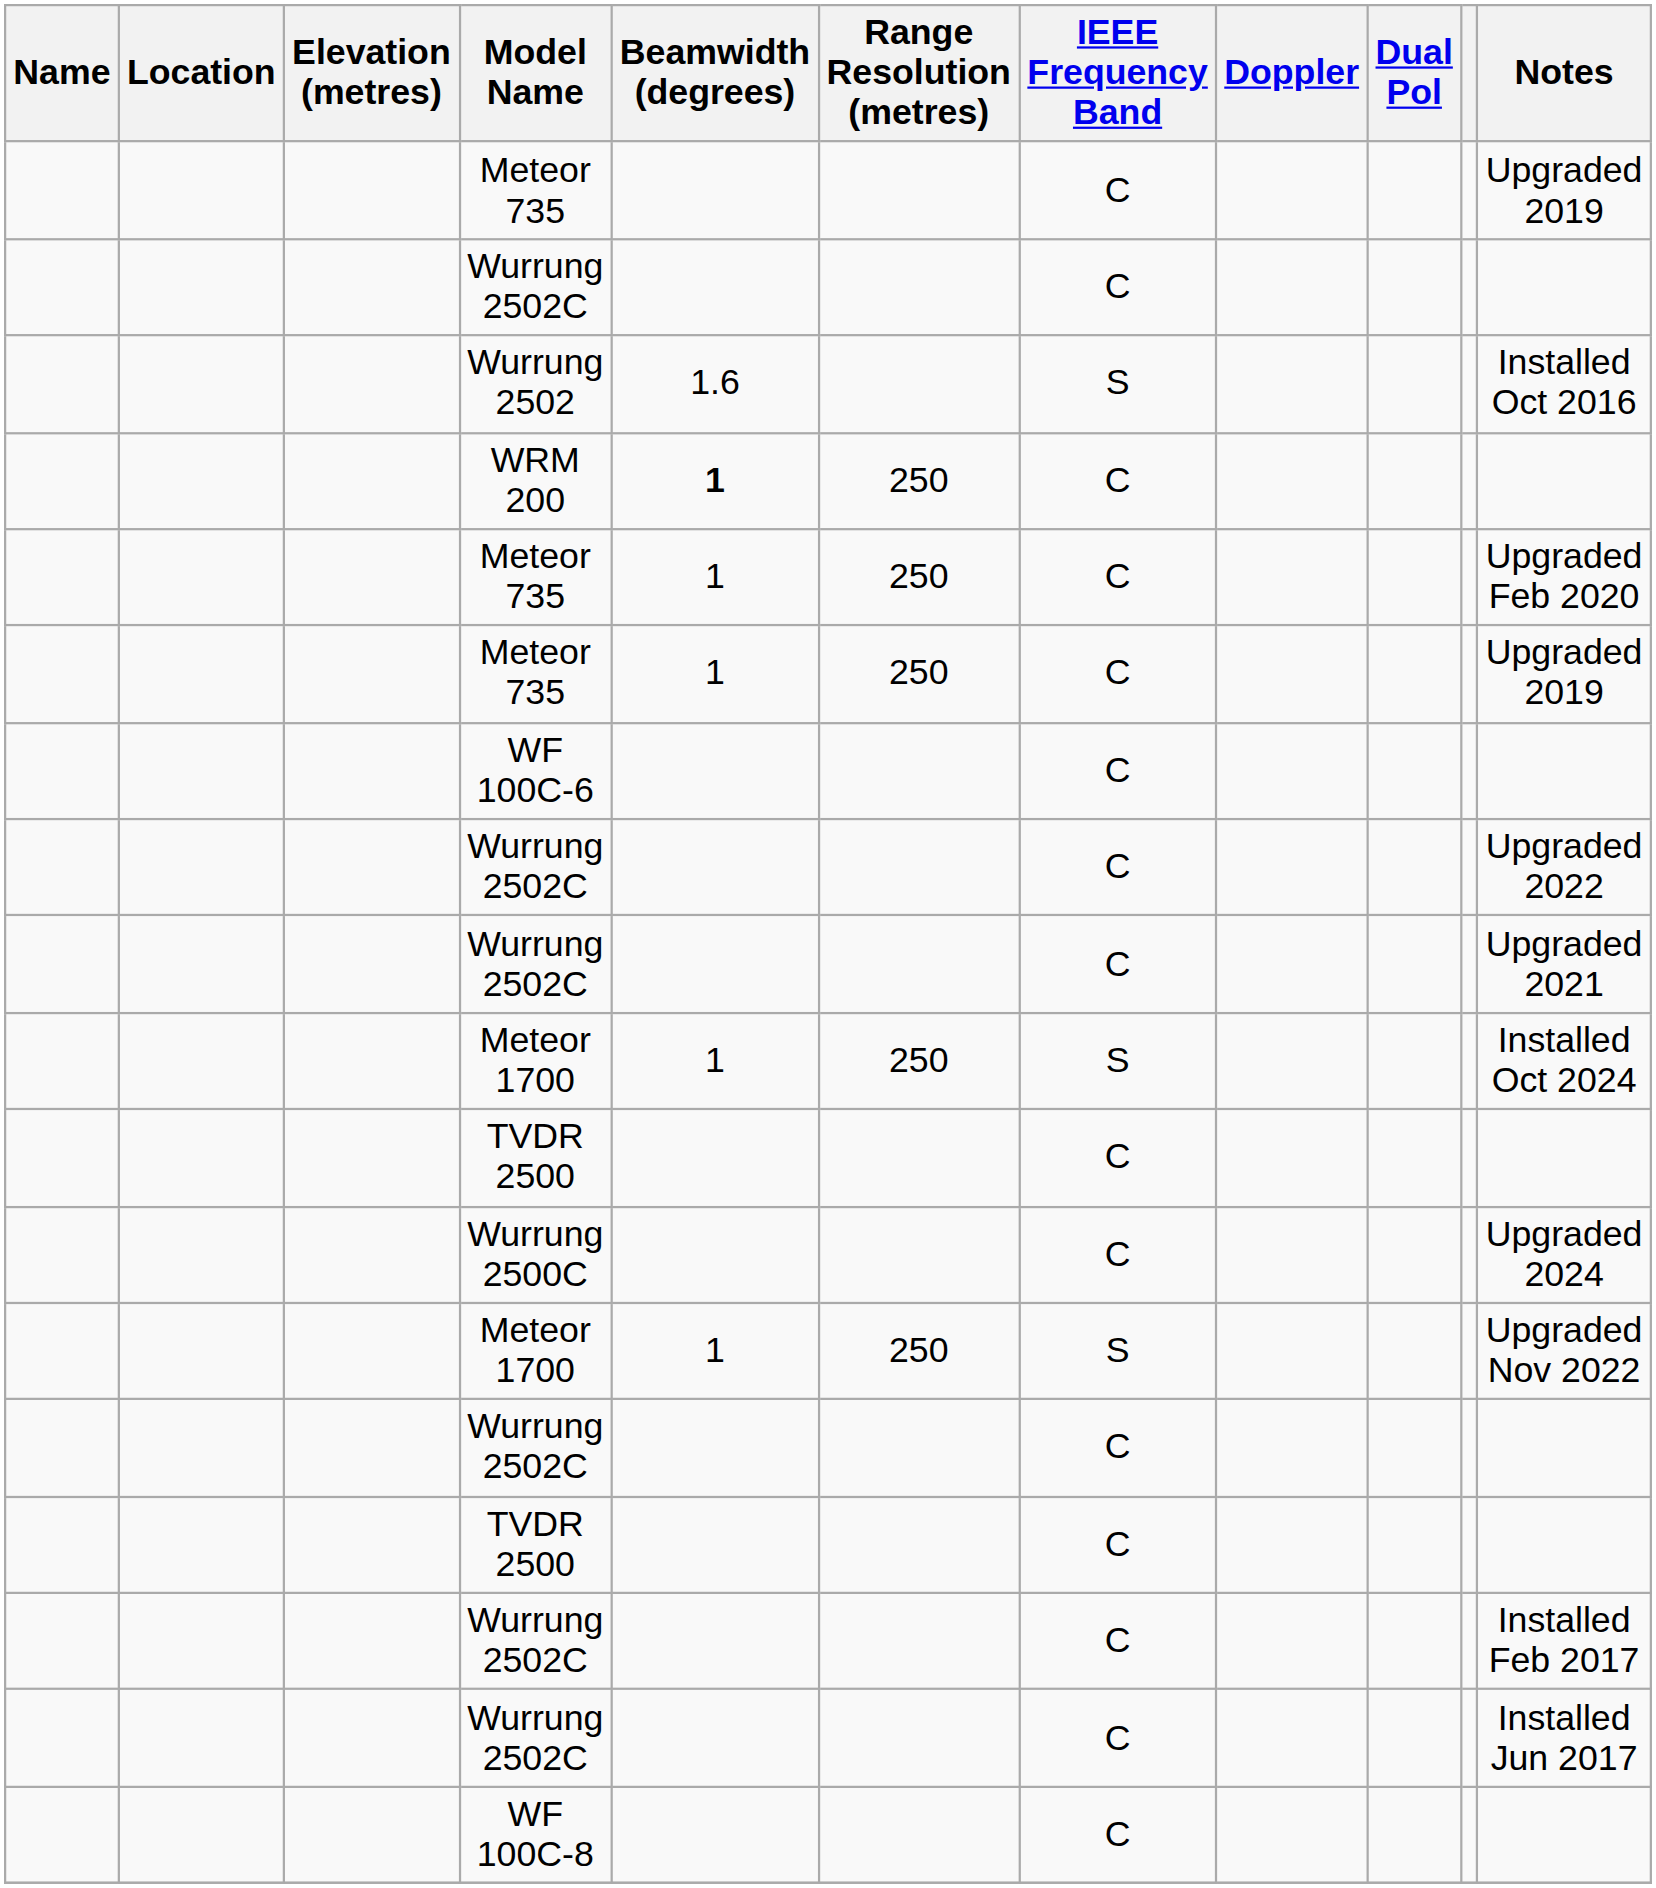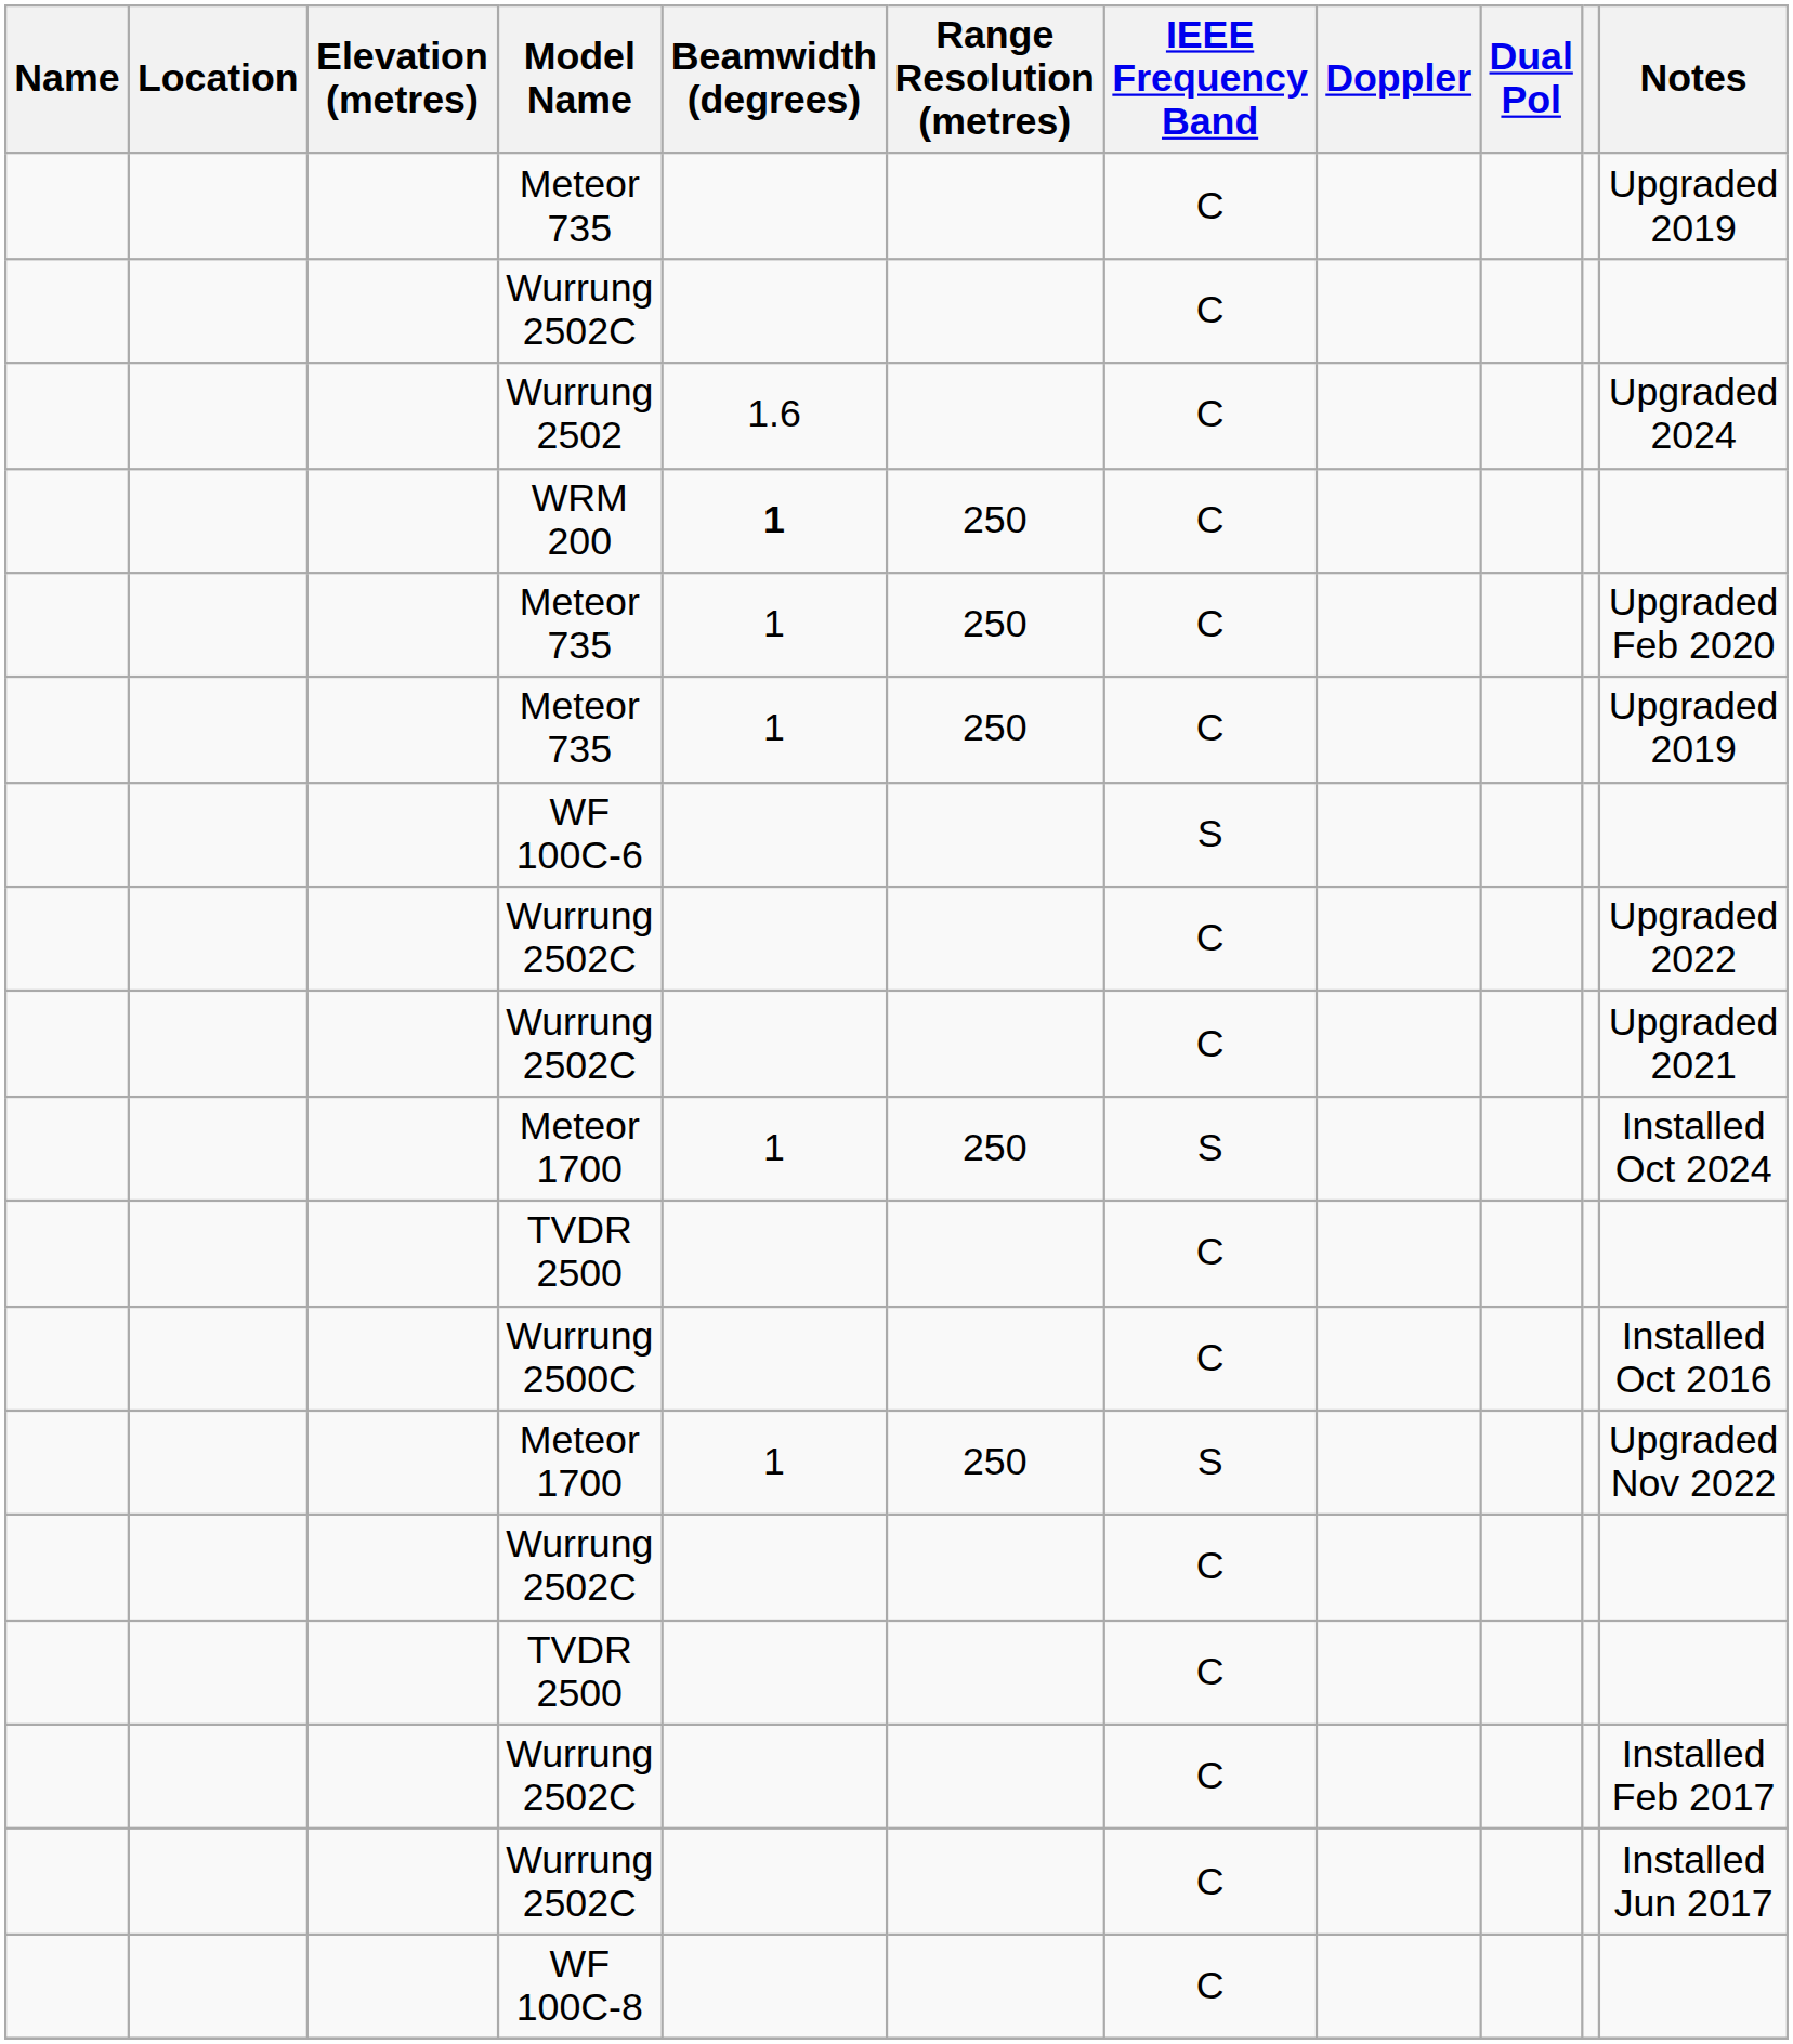 <table class="wikitable sortable" style="text-align:center">
 <tr>
 <th>Name</th>
 <th>Location</th>
 <th>Elevation<br>(metres)</th>
 <th>Model Name</th>
 <th>Beamwidth<br>(degrees)</th>
 <th>Range<br>Resolution (metres)</th>
 <th><a href='#'>IEEE Frequency Band</a></th>
 <th><a href='#'>Doppler</a></th>
 <th><a href='#'>Dual Pol</a></th>
 <th></th>
 <th>Notes</th>
 </tr>
 <tr>
 <td></td>
 <td></td>
 <td></td>
 <td>Meteor 735</td>
 <td></td>
 <td></td>
 <td>C</td>
 <td></td>
 <td></td>
 <td></td>
 <td>Upgraded 2019</td>
 </tr>
 <tr>
 <td></td>
 <td></td>
 <td></td>
 <td>Wurrung 2502C</td>
 <td></td>
 <td></td>
 <td>C</td>
 <td></td>
 <td></td>
 <td></td>
 <td></td>
 </tr>
 <tr>
 <td></td>
 <td></td>
 <td></td>
 <td>Wurrung 2502</td>
 <td>1.6</td>
 <td></td>
-<td>S</td>
+<td>C</td>
 <td></td>
 <td></td>
 <td></td>
-<td>Installed Oct 2016</td>
+<td>Upgraded 2024</td>
 </tr>
 <tr>
 <td></td>
 <td></td>
 <td></td>
 <td>WRM 200</td>
 <td><strong>1</strong></td>
 <td>250</td>
 <td>C</td>
 <td></td>
 <td></td>
 <td></td>
 <td></td>
 </tr>
 <tr>
 <td></td>
 <td></td>
 <td></td>
 <td>Meteor 735</td>
 <td>1</td>
 <td>250</td>
 <td>C</td>
 <td></td>
 <td></td>
 <td></td>
 <td>Upgraded Feb 2020</td>
 </tr>
 <tr>
 <td></td>
 <td></td>
 <td></td>
 <td>Meteor 735</td>
 <td>1</td>
 <td>250</td>
 <td>C</td>
 <td></td>
 <td></td>
 <td></td>
 <td>Upgraded 2019</td>
 </tr>
 <tr>
 <td></td>
 <td></td>
 <td></td>
 <td>WF 100C-6</td>
 <td></td>
 <td></td>
-<td>C</td>
+<td>S</td>
 <td></td>
 <td></td>
 <td></td>
 <td></td>
 </tr>
 <tr>
 <td></td>
 <td></td>
 <td></td>
 <td>Wurrung 2502C</td>
 <td></td>
 <td></td>
 <td>C</td>
 <td></td>
 <td></td>
 <td></td>
 <td>Upgraded 2022</td>
 </tr>
 <tr>
 <td></td>
 <td></td>
 <td></td>
 <td>Wurrung 2502C</td>
 <td></td>
 <td></td>
 <td>C</td>
 <td></td>
 <td></td>
 <td></td>
 <td>Upgraded 2021</td>
 </tr>
 <tr>
 <td></td>
 <td></td>
 <td></td>
 <td>Meteor 1700</td>
 <td>1</td>
 <td>250</td>
 <td>S</td>
 <td></td>
 <td></td>
 <td></td>
 <td>Installed Oct 2024</td>
 </tr>
 <tr>
 <td></td>
 <td></td>
 <td></td>
 <td>TVDR 2500</td>
 <td></td>
 <td></td>
 <td>C</td>
 <td></td>
 <td></td>
 <td></td>
 <td></td>
 </tr>
 <tr>
 <td></td>
 <td></td>
 <td></td>
 <td>Wurrung 2500C</td>
 <td></td>
 <td></td>
 <td>C</td>
 <td></td>
 <td></td>
 <td></td>
-<td>Upgraded 2024</td>
+<td>Installed Oct 2016</td>
 </tr>
 <tr>
 <td></td>
 <td></td>
 <td></td>
 <td>Meteor 1700</td>
 <td>1</td>
 <td>250</td>
 <td>S</td>
 <td></td>
 <td></td>
 <td></td>
 <td>Upgraded Nov 2022</td>
 </tr>
 <tr>
 <td></td>
 <td></td>
 <td></td>
 <td>Wurrung 2502C</td>
 <td></td>
 <td></td>
 <td>C</td>
 <td></td>
 <td></td>
 <td></td>
 <td></td>
 </tr>
 <tr>
 <td></td>
 <td></td>
 <td></td>
 <td>TVDR 2500</td>
 <td></td>
 <td></td>
 <td>C</td>
 <td></td>
 <td></td>
 <td></td>
 <td></td>
 </tr>
 <tr>
 <td></td>
 <td></td>
 <td></td>
 <td>Wurrung 2502C</td>
 <td></td>
 <td></td>
 <td>C</td>
 <td></td>
 <td></td>
 <td></td>
 <td>Installed Feb 2017</td>
 </tr>
 <tr>
 <td></td>
 <td></td>
 <td></td>
 <td>Wurrung 2502C</td>
 <td></td>
 <td></td>
 <td>C</td>
 <td></td>
 <td></td>
 <td></td>
 <td>Installed Jun 2017</td>
 </tr>
 <tr>
 <td></td>
 <td></td>
 <td></td>
 <td>WF 100C-8</td>
 <td></td>
 <td></td>
 <td>C</td>
 <td></td>
 <td></td>
 <td></td>
 <td></td>
 </tr>
 <tr>
 </tr>
 </table>
